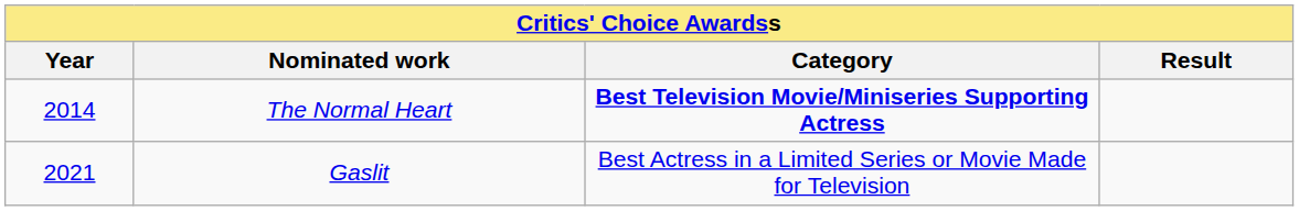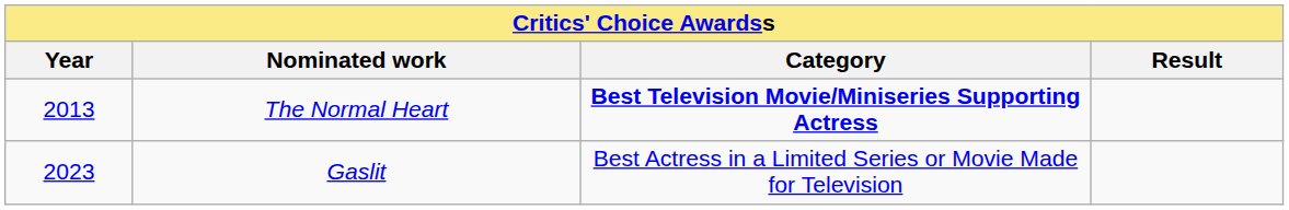 <table width="70%" class="wikitable sortable">
 <tr>
 <th colspan="4" - style="background:#FAEB86;" align="center"><a href='#'>Critics' Choice Awards</a>s</th>
 </tr>
 <tr>
 <th width="10%">Year</th>
 <th width="35%">Nominated work</th>
 <th width="40%">Category</th>
 <th width="15%">Result</th>
 </tr>
 <tr>
-<td align="center"><a href='#'>2014</a></td>
+<td align="center"><a href='#'>2013</a></td>
 <td align="center"><em><a href='#'>The Normal Heart</a></em></td>
 <td align="center"><strong><a href='#'>Best Television Movie/Miniseries Supporting Actress</a></strong></td>
 <td></td>
 </tr>
 <tr>
-<td align="center"><a href='#'>2021</a></td>
+<td align="center"><a href='#'>2023</a></td>
 <td align="center"><a href='#'><em>Gaslit</em></a></td>
 <td align="center"><a href='#'>Best Actress in a Limited Series or Movie Made for Television</a></td>
 <td></td>
 </tr>
 </table>
